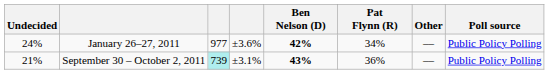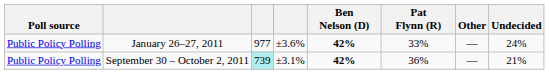 <table class="wikitable" style="text-align:center">
 <tr valign=bottom>
-<th>Undecided</th>
+<th>Poll source</th>
 <th></th>
 <th></th>
 <th></th>
 <th style="width:100px;">Ben<br>Nelson (D)</th>
 <th style="width:100px;">Pat<br>Flynn (R)</th>
 <th>Other</th>
-<th>Poll source</th>
+<th>Undecided</th>
 </tr>
 <tr>
-<td>24%</td>
+<td align=left><a href='#'>Public Policy Polling</a></td>
 <td>January 26–27, 2011</td>
 <td>977</td>
 <td>±3.6%</td>
 <td><strong>42%</strong></td>
-<td>34%</td>
+<td>33%</td>
 <td>––</td>
-<td align=left><a href='#'>Public Policy Polling</a></td>
+<td>24%</td>
 </tr>
 <tr>
-<td>21%</td>
+<td align=left><a href='#'>Public Policy Polling</a></td>
 <td>September 30 – October 2, 2011</td>
 <td style="background: paleturquoise;">739</td>
 <td>±3.1%</td>
-<td><strong>43%</strong></td>
+<td><strong>42%</strong></td>
 <td>36%</td>
 <td>––</td>
-<td align=left><a href='#'>Public Policy Polling</a></td>
+<td>21%</td>
 </tr>
 </table>
